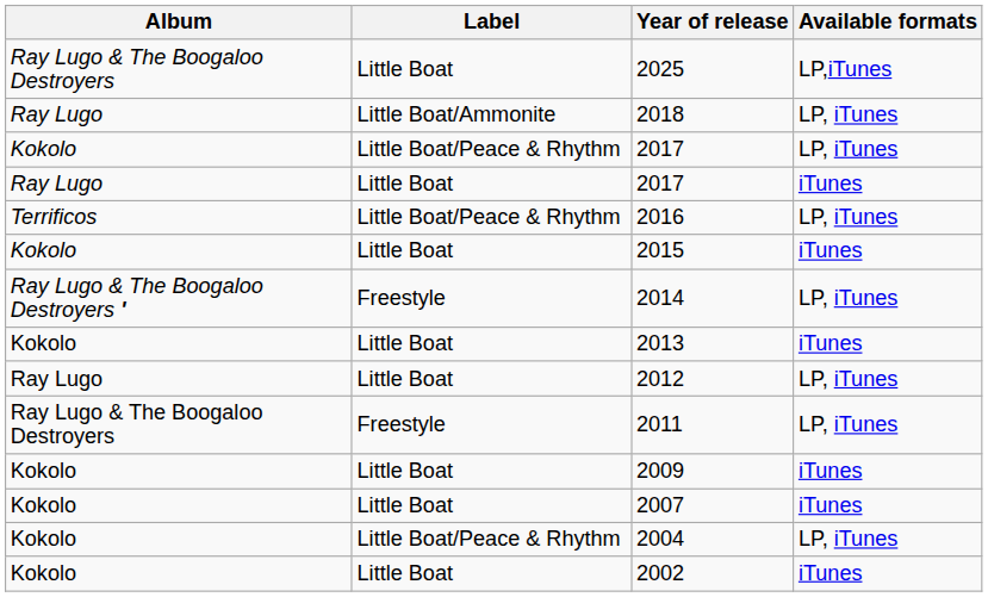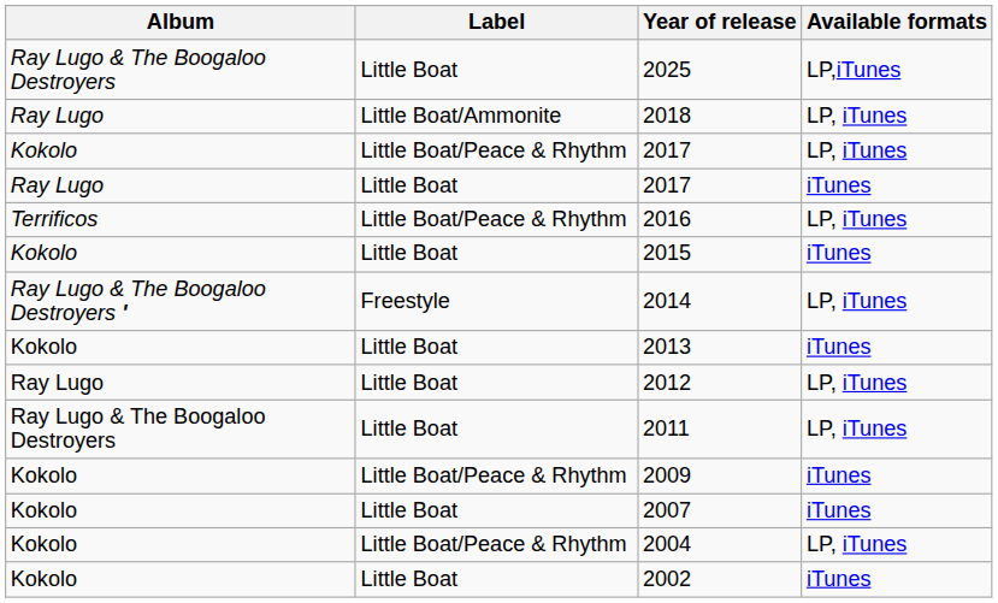 <table class="wikitable">
 <tr>
 <th width="250" centre>Album</th>
 <th width="200">Label</th>
 <th>Year of release</th>
 <th>Available formats</th>
 </tr>
 <tr>
 <td ! width="200"><em>Ray Lugo & The Boogaloo Destroyers </em></td>
 <td>Little Boat</td>
 <td>2025</td>
 <td>LP,<a href='#'>iTunes</a></td>
 </tr>
 <tr>
 <td ! width="200"><em>Ray Lugo </em></td>
 <td>Little Boat/Ammonite</td>
 <td>2018</td>
 <td>LP, <a href='#'>iTunes</a></td>
 </tr>
 <tr>
 <td ! width="200"><em>Kokolo </em></td>
 <td>Little Boat/Peace & Rhythm</td>
 <td>2017</td>
 <td>LP, <a href='#'>iTunes</a></td>
 </tr>
 <tr>
 <td ! width="200"><em>Ray Lugo </em></td>
 <td>Little Boat</td>
 <td>2017</td>
 <td><a href='#'>iTunes</a></td>
 </tr>
 <tr>
 <td ! width="200"><em>Terrificos </em></td>
 <td>Little Boat/Peace & Rhythm</td>
 <td>2016</td>
 <td>LP, <a href='#'>iTunes</a></td>
 </tr>
 <tr>
 <td ! width="200"><em>Kokolo </em></td>
 <td>Little Boat</td>
 <td>2015</td>
 <td><a href='#'>iTunes</a></td>
 </tr>
 <tr>
 <td ! width="200"><em>Ray Lugo & The Boogaloo Destroyers <strong>'</td>
 <td>Freestyle</td>
 <td>2014</td>
 <td>LP, <a href='#'>iTunes</a></td>
 </tr>
 <tr>
 <td ! width="200"></em>Kokolo <em></td>
 <td>Little Boat</td>
 <td>2013</td>
 <td><a href='#'>iTunes</a></td>
 </tr>
 <tr>
 <td ! width="200"></em>Ray Lugo <em></td>
 <td>Little Boat</td>
 <td>2012</td>
 <td>LP, <a href='#'>iTunes</a></td>
 </tr>
 <tr>
 <td ! width="200"></em>Ray Lugo & The Boogaloo Destroyers <em></td>
-<td>Freestyle</td>
+<td>Little Boat</td>
 <td>2011</td>
 <td>LP, <a href='#'>iTunes</a></td>
 </tr>
 <tr>
 <td ! width="200"></em>Kokolo <em></td>
-<td>Little Boat</td>
+<td>Little Boat/Peace & Rhythm</td>
 <td>2009</td>
 <td><a href='#'>iTunes</a></td>
 </tr>
 <tr>
 <td ! width="200"></em>Kokolo <em></td>
 <td>Little Boat</td>
 <td>2007</td>
 <td><a href='#'>iTunes</a></td>
 </tr>
 <tr>
 <td ! width="200"></em>Kokolo <em></td>
 <td>Little Boat/Peace & Rhythm</td>
 <td>2004</td>
 <td>LP, <a href='#'>iTunes</a></td>
 </tr>
 <tr>
 <td ! width="200"></em>Kokolo <em></td>
 <td>Little Boat</td>
 <td>2002</td>
 <td><a href='#'>iTunes</a></td>
 </tr>
 </table>
